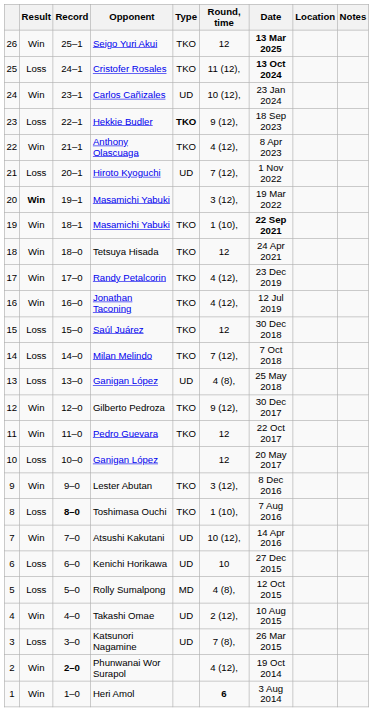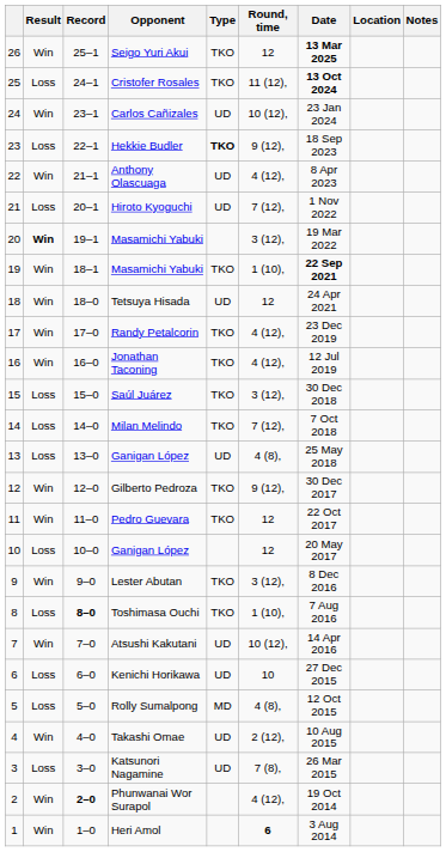 <table class=wikitable style=text-align:center>
 <tr>
 <th></th>
 <th>Result</th>
 <th>Record</th>
 <th>Opponent</th>
 <th>Type</th>
 <th>Round, time</th>
 <th>Date</th>
 <th>Location</th>
 <th>Notes</th>
 </tr>
 <tr>
 <td>26</td>
 <td>Win</td>
 <td>25–1</td>
 <td align=left><a href='#'>Seigo Yuri Akui</a></td>
 <td>TKO</td>
 <td>12</td>
 <td><strong>13 Mar 2025</strong></td>
 <td align=left></td>
 <td align=left></td>
 </tr>
 <tr>
 <td>25</td>
 <td>Loss</td>
 <td>24–1</td>
 <td align=left><a href='#'>Cristofer Rosales</a></td>
 <td>TKO</td>
 <td>11 (12), </td>
 <td><strong>13 Oct 2024</strong></td>
 <td align=left></td>
 <td align=left></td>
 </tr>
 <tr>
 <td>24</td>
 <td>Win</td>
 <td>23–1</td>
 <td align=left><a href='#'>Carlos Cañizales</a></td>
 <td>UD</td>
 <td>10 (12), </td>
 <td>23 Jan 2024</td>
 <td align=left></td>
 <td align=left></td>
 </tr>
 <tr>
 <td>23</td>
 <td>Loss</td>
 <td>22–1</td>
 <td align=left><a href='#'>Hekkie Budler</a></td>
 <td><strong>TKO</strong></td>
 <td>9 (12), </td>
 <td>18 Sep 2023</td>
 <td align=left></td>
 <td align=left></td>
 </tr>
 <tr>
 <td>22</td>
 <td>Win</td>
 <td>21–1</td>
 <td align=left><a href='#'>Anthony Olascuaga</a></td>
-<td>TKO</td>
+<td>UD</td>
 <td>4 (12), </td>
 <td>8 Apr 2023</td>
 <td align=left></td>
 <td align=left></td>
 </tr>
 <tr>
 <td>21</td>
 <td>Loss</td>
 <td>20–1</td>
 <td align=left><a href='#'>Hiroto Kyoguchi</a></td>
 <td>UD</td>
 <td>7 (12), </td>
 <td>1 Nov 2022</td>
 <td align=left></td>
 <td align=left></td>
 </tr>
 <tr>
 <td>20</td>
 <td><strong>Win</strong></td>
 <td>19–1</td>
 <td align=left><a href='#'>Masamichi Yabuki</a></td>
 <td></td>
 <td>3 (12), </td>
 <td>19 Mar 2022</td>
 <td align=left></td>
 <td align=left></td>
 </tr>
 <tr>
 <td>19</td>
 <td>Win</td>
 <td>18–1</td>
 <td align=left><a href='#'>Masamichi Yabuki</a></td>
 <td>TKO</td>
 <td>1 (10), </td>
 <td><strong>22 Sep 2021</strong></td>
 <td align=left></td>
 <td align=left></td>
 </tr>
 <tr>
 <td>18</td>
 <td>Win</td>
 <td>18–0</td>
 <td align=left>Tetsuya Hisada</td>
-<td>TKO</td>
+<td>UD</td>
 <td>12</td>
 <td>24 Apr 2021</td>
 <td align=left></td>
 <td align=left></td>
 </tr>
 <tr>
 <td>17</td>
 <td>Win</td>
 <td>17–0</td>
 <td align=left><a href='#'>Randy Petalcorin</a></td>
 <td>TKO</td>
 <td>4 (12), </td>
 <td>23 Dec 2019</td>
 <td align=left></td>
 <td align=left></td>
 </tr>
 <tr>
 <td>16</td>
 <td>Win</td>
 <td>16–0</td>
 <td align=left><a href='#'>Jonathan Taconing</a></td>
 <td>TKO</td>
 <td>4 (12), </td>
 <td>12 Jul 2019</td>
 <td align=left></td>
 <td align=left></td>
 </tr>
 <tr>
 <td>15</td>
 <td>Loss</td>
 <td>15–0</td>
 <td align=left><a href='#'>Saúl Juárez</a></td>
 <td>TKO</td>
-<td>12</td>
+<td>3 (12), </td>
 <td>30 Dec 2018</td>
 <td align=left></td>
 <td align=left></td>
 </tr>
 <tr>
 <td>14</td>
 <td>Loss</td>
 <td>14–0</td>
 <td align=left><a href='#'>Milan Melindo</a></td>
 <td>TKO</td>
 <td>7 (12), </td>
 <td>7 Oct 2018</td>
 <td align=left></td>
 <td align=left></td>
 </tr>
 <tr>
 <td>13</td>
 <td>Loss</td>
 <td>13–0</td>
 <td align=left><a href='#'>Ganigan López</a></td>
 <td>UD</td>
 <td>4 (8), </td>
 <td>25 May 2018</td>
 <td align=left></td>
 <td align=left></td>
 </tr>
 <tr>
 <td>12</td>
 <td>Win</td>
 <td>12–0</td>
 <td align=left>Gilberto Pedroza</td>
 <td>TKO</td>
 <td>9 (12), </td>
 <td>30 Dec 2017</td>
 <td align=left></td>
 <td align=left></td>
 </tr>
 <tr>
 <td>11</td>
 <td>Win</td>
 <td>11–0</td>
 <td align=left><a href='#'>Pedro Guevara</a></td>
 <td>TKO</td>
 <td>12</td>
 <td>22 Oct 2017</td>
 <td align=left></td>
 <td align=left></td>
 </tr>
 <tr>
 <td>10</td>
 <td>Loss</td>
 <td>10–0</td>
 <td align=left><a href='#'>Ganigan López</a></td>
 <td></td>
 <td>12</td>
 <td>20 May 2017</td>
 <td align=left></td>
 <td align=left></td>
 </tr>
 <tr>
 <td>9</td>
 <td>Win</td>
 <td>9–0</td>
 <td align=left>Lester Abutan</td>
 <td>TKO</td>
 <td>3 (12), </td>
 <td>8 Dec 2016</td>
 <td align=left></td>
 <td align=left></td>
 </tr>
 <tr>
 <td>8</td>
 <td>Loss</td>
 <td><strong>8–0</strong></td>
 <td align=left>Toshimasa Ouchi</td>
 <td>TKO</td>
 <td>1 (10), </td>
 <td>7 Aug 2016</td>
 <td align=left></td>
 <td align=left></td>
 </tr>
 <tr>
 <td>7</td>
 <td>Win</td>
 <td>7–0</td>
 <td align=left>Atsushi Kakutani</td>
 <td>UD</td>
 <td>10 (12), </td>
 <td>14 Apr 2016</td>
 <td align=left></td>
 <td align=left></td>
 </tr>
 <tr>
 <td>6</td>
 <td>Loss</td>
 <td>6–0</td>
 <td align=left>Kenichi Horikawa</td>
 <td>UD</td>
 <td>10</td>
 <td>27 Dec 2015</td>
 <td align=left></td>
 <td align=left></td>
 </tr>
 <tr>
 <td>5</td>
 <td>Loss</td>
 <td>5–0</td>
 <td align=left>Rolly Sumalpong</td>
 <td>MD</td>
 <td>4 (8), </td>
 <td>12 Oct 2015</td>
 <td align=left></td>
 <td align=left></td>
 </tr>
 <tr>
 <td>4</td>
 <td>Win</td>
 <td>4–0</td>
 <td align=left>Takashi Omae</td>
 <td>UD</td>
 <td>2 (12), </td>
 <td>10 Aug 2015</td>
 <td align=left></td>
 <td align=left></td>
 </tr>
 <tr>
 <td>3</td>
 <td>Loss</td>
 <td>3–0</td>
 <td align=left>Katsunori Nagamine</td>
 <td>UD</td>
 <td>7 (8), </td>
 <td>26 Mar 2015</td>
 <td align=left></td>
 <td align=left></td>
 </tr>
 <tr>
 <td>2</td>
 <td>Win</td>
 <td><strong>2–0</strong></td>
 <td align=left>Phunwanai Wor Surapol</td>
 <td></td>
 <td>4 (12), </td>
 <td>19 Oct 2014</td>
 <td align=left></td>
 <td align=left></td>
 </tr>
 <tr>
 <td>1</td>
 <td>Win</td>
 <td>1–0</td>
 <td align=left>Heri Amol</td>
 <td></td>
 <td><strong>6</strong></td>
 <td>3 Aug 2014</td>
 <td align=left></td>
 <td align=left></td>
 </tr>
 </table>
